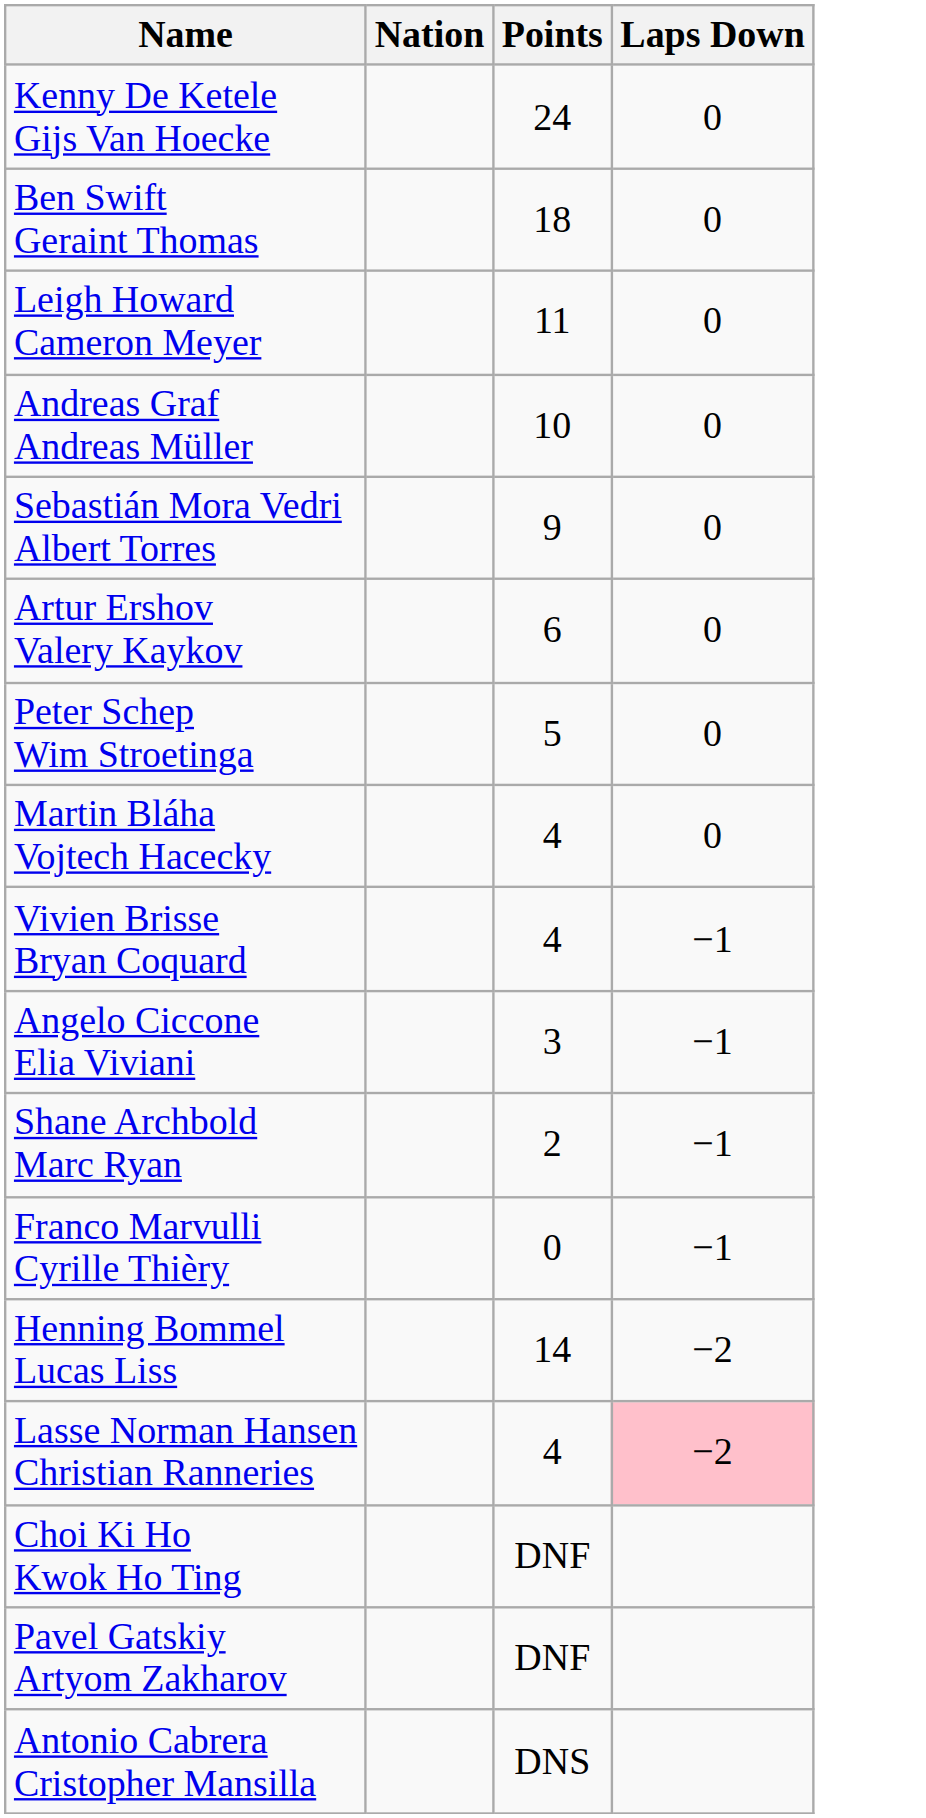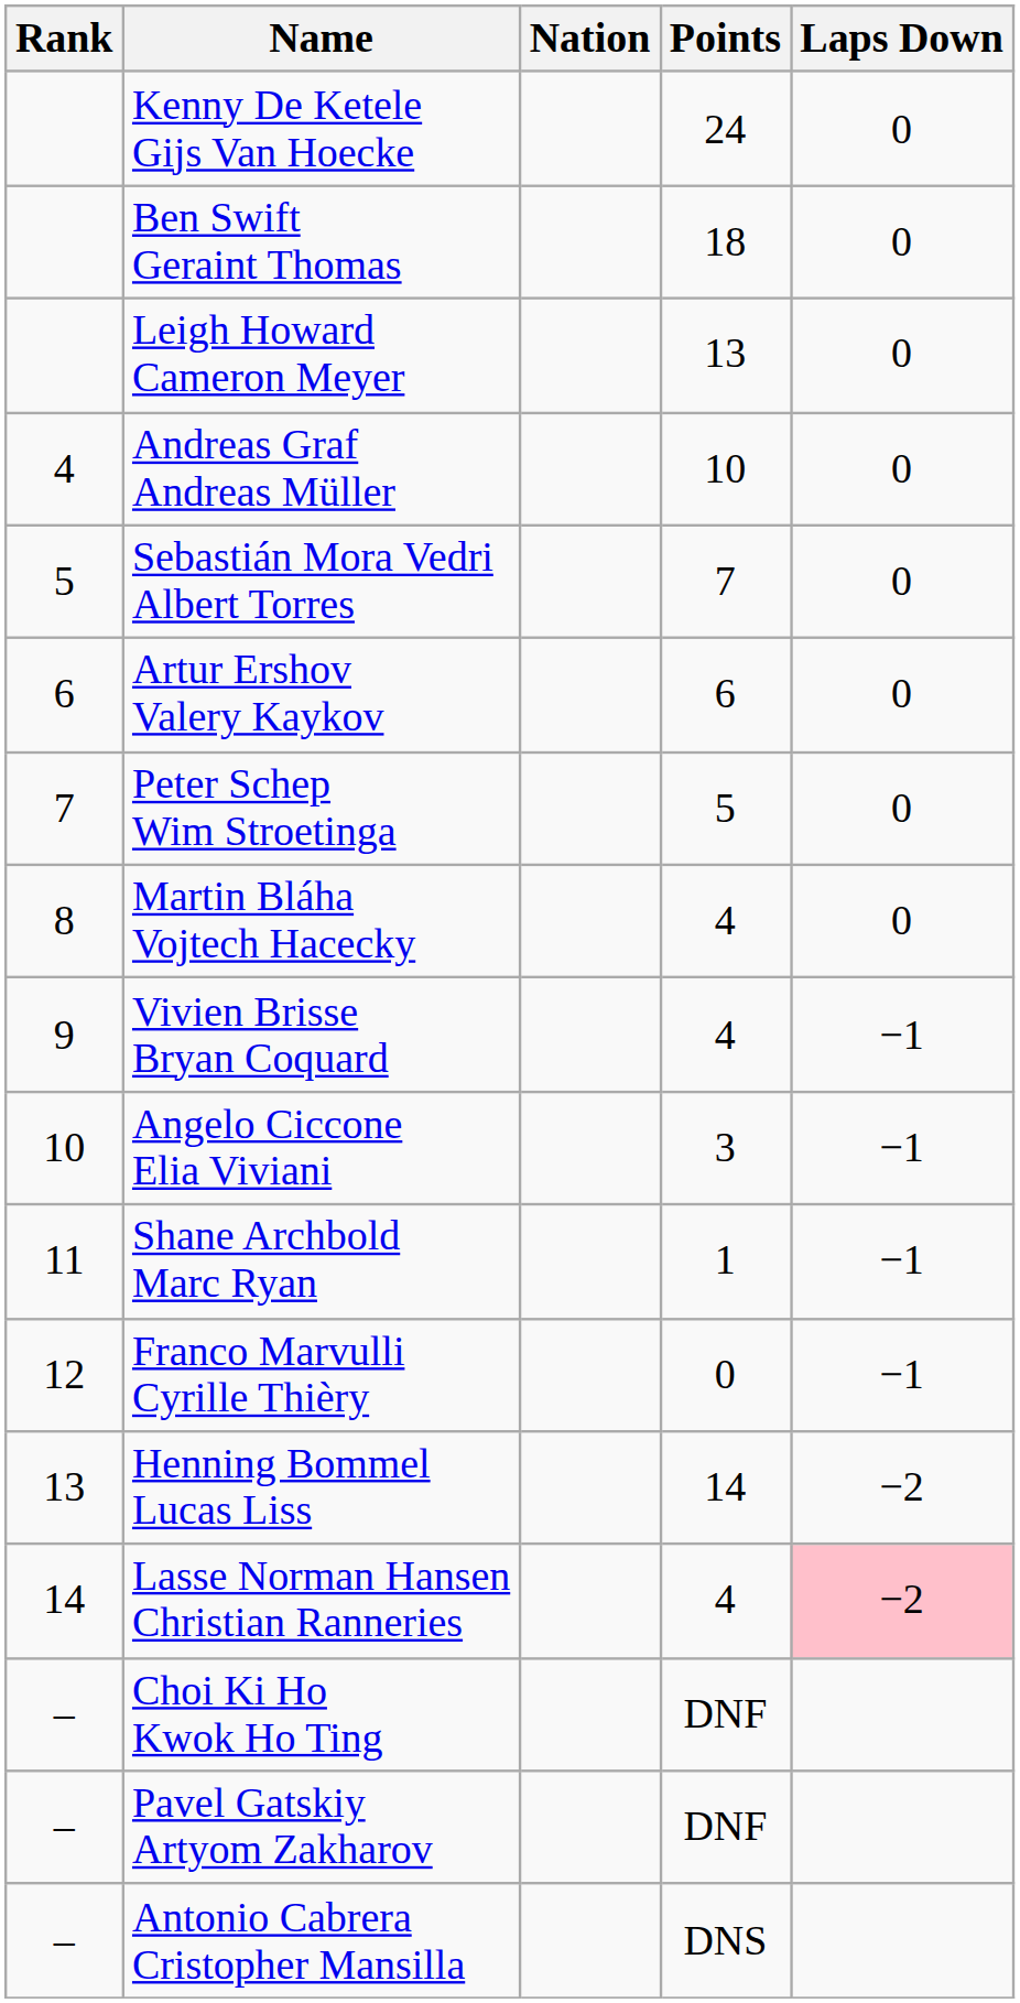 <table class="wikitable sortable" style="text-align:center">
 <tr>
+<th>Rank</th>
 <th>Name</th>
 <th>Nation</th>
 <th>Points</th>
 <th>Laps Down</th>
 </tr>
 <tr>
+<td></td>
 <td align=left><a href='#'>Kenny De Ketele</a><br><a href='#'>Gijs Van Hoecke</a></td>
 <td align=left></td>
 <td>24</td>
 <td>0</td>
 </tr>
 <tr>
+<td></td>
 <td align=left><a href='#'>Ben Swift</a><br><a href='#'>Geraint Thomas</a></td>
 <td align=left></td>
 <td>18</td>
 <td>0</td>
 </tr>
 <tr>
+<td></td>
 <td align=left><a href='#'>Leigh Howard</a><br><a href='#'>Cameron Meyer</a></td>
 <td align=left></td>
-<td>11</td>
+<td>13</td>
 <td>0</td>
 </tr>
 <tr>
+<td>4</td>
 <td align=left><a href='#'>Andreas Graf</a><br><a href='#'>Andreas Müller</a></td>
 <td align=left></td>
 <td>10</td>
 <td>0</td>
 </tr>
 <tr>
+<td>5</td>
 <td align=left><a href='#'>Sebastián Mora Vedri</a><br><a href='#'>Albert Torres</a></td>
 <td align=left></td>
-<td>9</td>
+<td>7</td>
 <td>0</td>
 </tr>
 <tr>
+<td>6</td>
 <td align=left><a href='#'>Artur Ershov</a><br><a href='#'>Valery Kaykov</a></td>
 <td align=left></td>
 <td>6</td>
 <td>0</td>
 </tr>
 <tr>
+<td>7</td>
 <td align=left><a href='#'>Peter Schep</a><br><a href='#'>Wim Stroetinga</a></td>
 <td align=left></td>
 <td>5</td>
 <td>0</td>
 </tr>
 <tr>
+<td>8</td>
 <td align=left><a href='#'>Martin Bláha</a><br><a href='#'>Vojtech Hacecky</a></td>
 <td align=left></td>
 <td>4</td>
 <td>0</td>
 </tr>
 <tr>
+<td>9</td>
 <td align=left><a href='#'>Vivien Brisse</a><br><a href='#'>Bryan Coquard</a></td>
 <td align=left></td>
 <td>4</td>
 <td>−1</td>
 </tr>
 <tr>
+<td>10</td>
 <td align=left><a href='#'>Angelo Ciccone</a><br><a href='#'>Elia Viviani</a></td>
 <td align=left></td>
 <td>3</td>
 <td>−1</td>
 </tr>
 <tr>
+<td>11</td>
 <td align=left><a href='#'>Shane Archbold</a><br><a href='#'>Marc Ryan</a></td>
 <td align=left></td>
-<td>2</td>
+<td>1</td>
 <td>−1</td>
 </tr>
 <tr>
+<td>12</td>
 <td align=left><a href='#'>Franco Marvulli</a><br><a href='#'>Cyrille Thièry</a></td>
 <td align=left></td>
 <td>0</td>
 <td>−1</td>
 </tr>
 <tr>
+<td>13</td>
 <td align=left><a href='#'>Henning Bommel</a><br><a href='#'>Lucas Liss</a></td>
 <td align=left></td>
 <td>14</td>
 <td>−2</td>
 </tr>
 <tr>
+<td>14</td>
 <td align=left><a href='#'>Lasse Norman Hansen</a><br><a href='#'>Christian Ranneries</a></td>
 <td align=left></td>
 <td>4</td>
 <td style="background: pink;">−2</td>
 </tr>
 <tr>
+<td>–</td>
 <td align=left><a href='#'>Choi Ki Ho</a><br><a href='#'>Kwok Ho Ting</a></td>
 <td align=left></td>
 <td>DNF</td>
 <td></td>
 </tr>
 <tr>
+<td>–</td>
 <td align=left><a href='#'>Pavel Gatskiy</a><br><a href='#'>Artyom Zakharov</a></td>
 <td align=left></td>
 <td>DNF</td>
 <td></td>
 </tr>
 <tr>
+<td>–</td>
 <td align=left><a href='#'>Antonio Cabrera</a><br><a href='#'>Cristopher Mansilla</a></td>
 <td align=left></td>
 <td>DNS</td>
 <td></td>
 </tr>
 </table>
